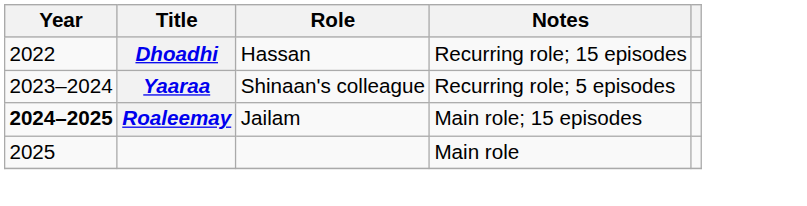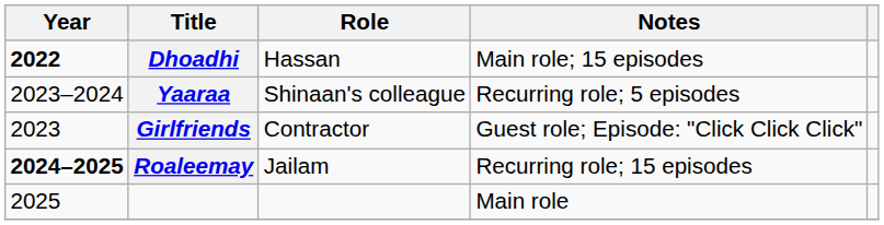 <table class="wikitable sortable plainrowheaders">
 <tr style="background:#ccc; text-align:center;">
 <th scope="col">Year</th>
 <th scope="col">Title</th>
 <th scope="col">Role</th>
 <th scope="col">Notes</th>
 <th scope="col" class="unsortable"></th>
 </tr>
 <tr>
-<td>2022</td>
+<td><strong>2022</strong></td>
 <th scope="row"><em><a href='#'>Dhoadhi</a></em></th>
 <td>Hassan</td>
-<td>Recurring role; 15 episodes</td>
+<td>Main role; 15 episodes</td>
 <td style="text-align: center;"></td>
 </tr>
 <tr>
 <td>2023–2024</td>
 <th scope="row"><em><a href='#'>Yaaraa</a></em></th>
 <td>Shinaan's colleague</td>
 <td>Recurring role; 5 episodes</td>
 <td style="text-align: center;"></td>
 </tr>
 <tr>
+<td>2023</td>
+<th scope="row"><em><a href='#'>Girlfriends</a></em></th>
+<td>Contractor</td>
+<td>Guest role; Episode: "Click Click Click"</td>
+<td style="text-align: center;"></td>
+</tr>
+<tr>
 <td><strong>2024–2025</strong></td>
 <th scope="row"><em><a href='#'>Roaleemay</a></em></th>
 <td>Jailam</td>
-<td>Main role; 15 episodes</td>
+<td>Recurring role; 15 episodes</td>
 <td style="text-align: center;"></td>
 </tr>
 <tr>
 <td>2025</td>
 <td></td>
 <td></td>
 <td>Main role</td>
 <td></td>
 </tr>
 <tr>
 </tr>
 </table>
